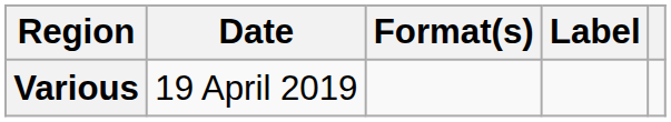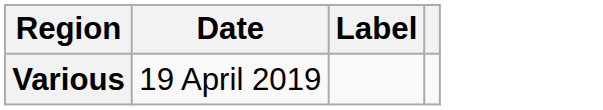 <table class="wikitable plainrowheaders" style="text-align:center">
 <tr>
 <th scope="col">Region</th>
 <th scope="col">Date</th>
-<th scope="col">Format(s)</th>
 <th scope="col">Label</th>
 <th scope="col"></th>
 </tr>
 <tr>
 <th scope="row">Various</th>
 <td>19 April 2019</td>
 <td></td>
 <td></td>
-<td></td>
 </tr>
 </table>
